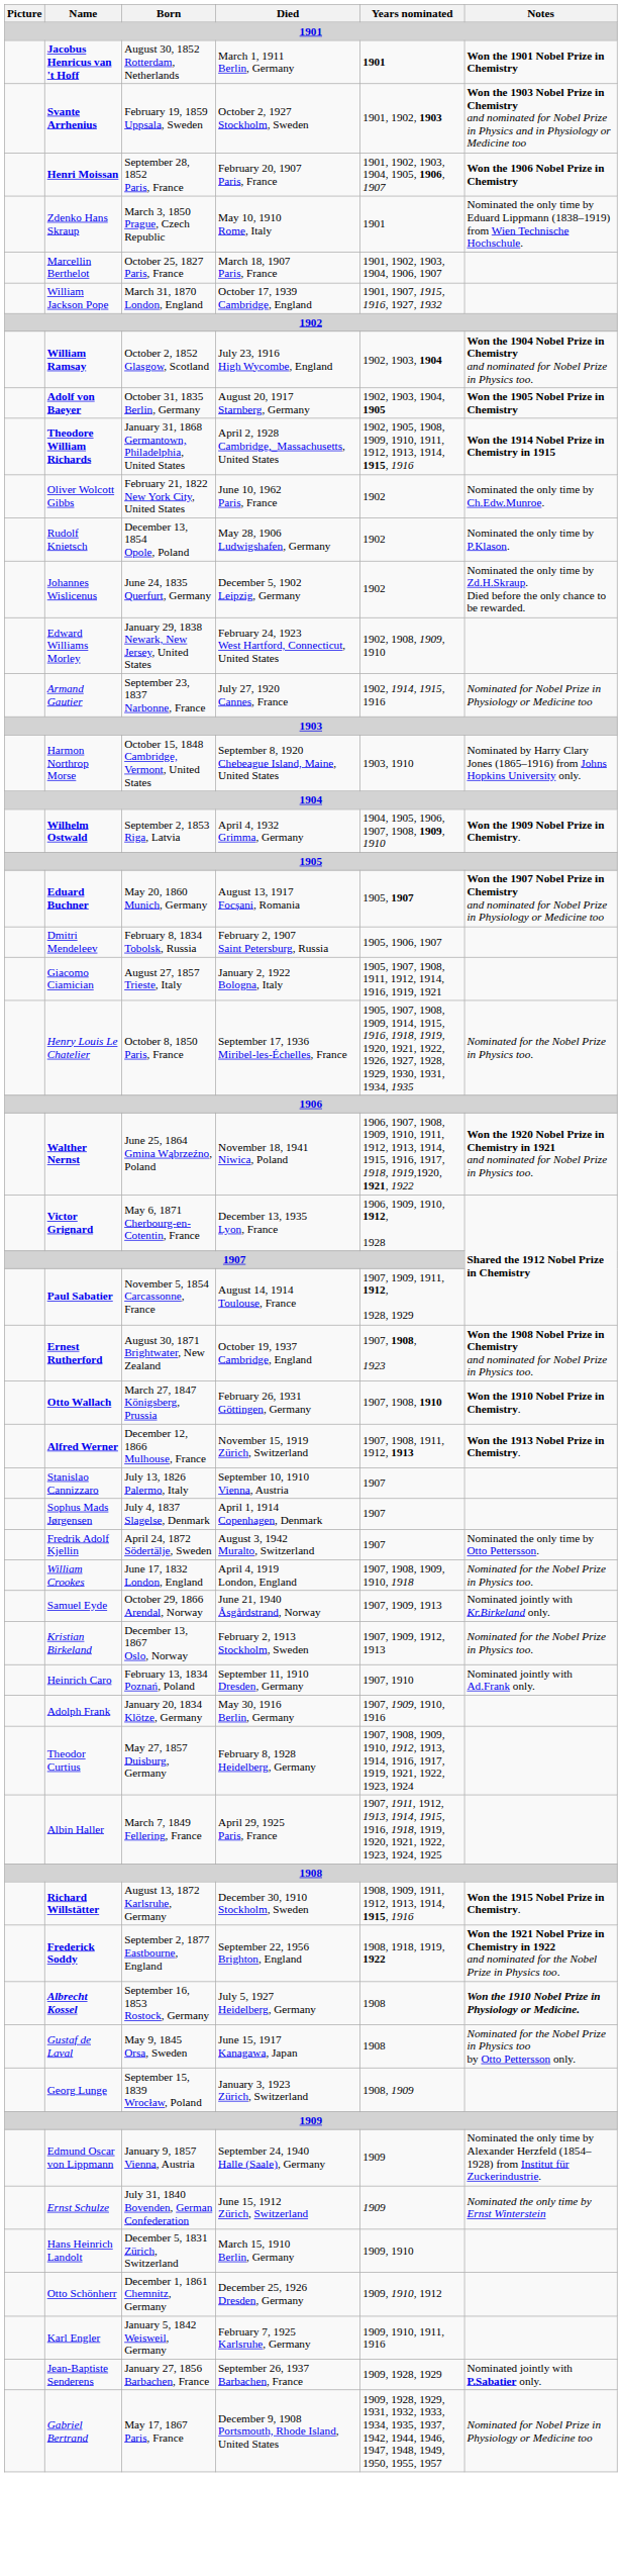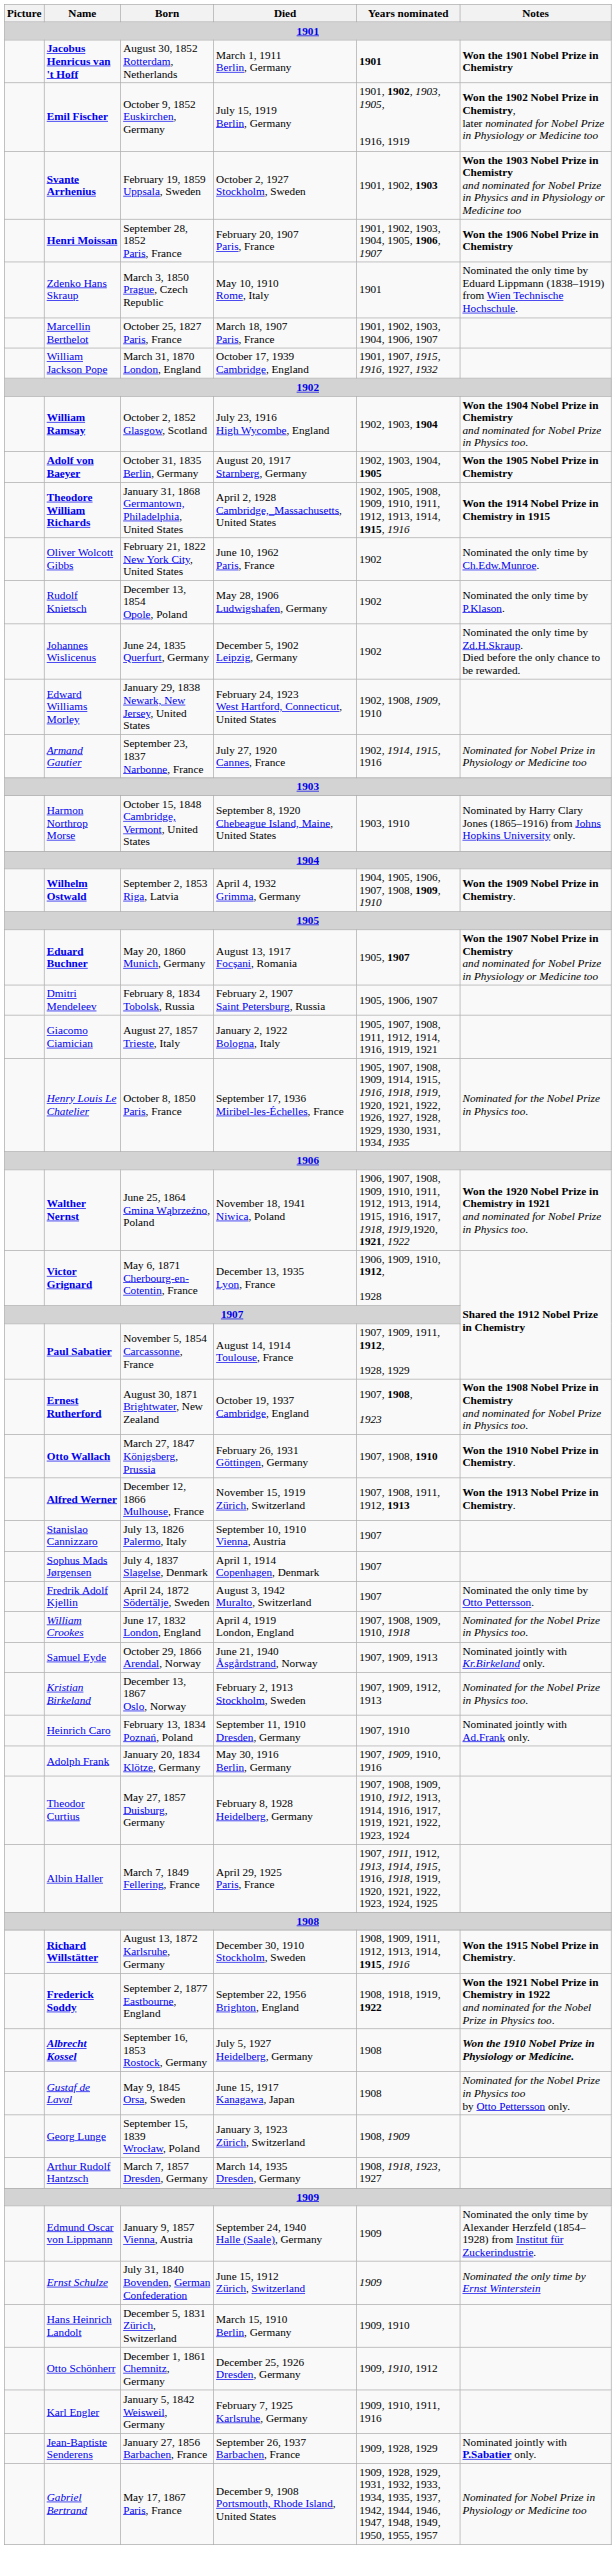 <table class="wikitable sortable">
 <tr>
 <th class=unsortable>Picture</th>
 <th>Name</th>
 <th>Born</th>
 <th>Died</th>
 <th width=140>Years nominated</th>
 <th class=unsortable>Notes</th>
 </tr>
 <tr id="1901">
 <td colspan=6 align=center style="background:lightgray;white-space:nowrap"><strong><a href='#'>1901</a></strong></td>
 </tr>
 <tr>
 <td></td>
 <td><strong><a href='#'>Jacobus Henricus van 't Hoff</a></strong></td>
 <td>August 30, 1852 <br> <a href='#'>Rotterdam</a>, Netherlands</td>
 <td>March 1, 1911 <br> <a href='#'>Berlin</a>, Germany</td>
 <td><strong>1901</strong></td>
 <td><strong>Won the 1901 Nobel Prize in Chemistry</strong></td>
+</tr>
+<tr>
+<td></td>
+<td><strong><a href='#'>Emil Fischer</a></strong></td>
+<td>October 9, 1852 <br> <a href='#'>Euskirchen</a>, Germany</td>
+<td>July 15, 1919 <br> <a href='#'>Berlin</a>, Germany</td>
+<td>1901, <strong>1902</strong>, <em>1903, 1905</em>,<br><br><br>1916, 1919</td>
+<td><strong>Won the 1902 Nobel Prize in Chemistry</strong>,<br>later <em>nominated for Nobel Prize in Physiology or Medicine too</em></td>
 </tr>
 <tr>
 <td></td>
 <td><strong><a href='#'>Svante Arrhenius</a></strong></td>
 <td>February 19, 1859 <br> <a href='#'>Uppsala</a>, Sweden</td>
 <td>October 2, 1927 <br> <a href='#'>Stockholm</a>, Sweden</td>
 <td>1901, 1902, <strong>1903</strong></td>
 <td><strong>Won the 1903 Nobel Prize in Chemistry</strong><br><em>and nominated for Nobel Prize in Physics and in Physiology or Medicine too</em></td>
 </tr>
 <tr>
 <td></td>
 <td><strong><a href='#'>Henri Moissan</a></strong></td>
 <td>September 28, 1852 <br> <a href='#'>Paris</a>, France</td>
 <td>February 20, 1907 <br> <a href='#'>Paris</a>, France</td>
 <td>1901, 1902, 1903, 1904, 1905, <strong>1906</strong>, <em>1907</em></td>
 <td><strong>Won the 1906 Nobel Prize in Chemistry</strong></td>
 </tr>
 <tr>
 <td></td>
 <td><a href='#'>Zdenko Hans Skraup</a></td>
 <td>March 3, 1850 <br> <a href='#'>Prague</a>, Czech Republic</td>
 <td>May 10, 1910 <br> <a href='#'>Rome</a>, Italy</td>
 <td>1901</td>
 <td>Nominated the only time by Eduard Lippmann (1838–1919) from <a href='#'>Wien Technische Hochschule</a>.</td>
 </tr>
 <tr>
 <td></td>
 <td><a href='#'>Marcellin Berthelot</a></td>
 <td>October 25, 1827 <br> <a href='#'>Paris</a>, France</td>
 <td>March 18, 1907 <br> <a href='#'>Paris</a>, France</td>
 <td>1901, 1902, 1903, 1904, 1906, 1907</td>
 <td></td>
 </tr>
 <tr>
 <td></td>
 <td><a href='#'>William Jackson Pope</a></td>
 <td>March 31, 1870 <br> <a href='#'>London</a>, England</td>
 <td>October 17, 1939 <br> <a href='#'>Cambridge</a>, England</td>
 <td>1901, 1907, <em>1915, 1916</em>, 1927, <em>1932</em></td>
 <td></td>
 </tr>
 <tr id="1902">
 <td colspan=6 align=center style="background:lightgray;white-space:nowrap"><strong><a href='#'>1902</a></strong></td>
 </tr>
 <tr>
 <td></td>
 <td><strong><a href='#'>William Ramsay</a></strong></td>
 <td>October 2, 1852 <br> <a href='#'>Glasgow</a>, Scotland</td>
 <td>July 23, 1916 <br> <a href='#'>High Wycombe</a>, England</td>
 <td>1902, 1903, <strong>1904</strong></td>
 <td><strong>Won the 1904 Nobel Prize in Chemistry</strong><br><em>and nominated for Nobel Prize in Physics too</em>.</td>
 </tr>
 <tr>
 <td></td>
 <td><strong><a href='#'>Adolf von Baeyer</a></strong></td>
 <td>October 31, 1835 <br> <a href='#'>Berlin</a>, Germany</td>
 <td>August 20, 1917 <br> <a href='#'>Starnberg</a>, Germany</td>
 <td>1902, 1903, 1904, <strong>1905</strong></td>
 <td><strong>Won the 1905 Nobel Prize in Chemistry</strong></td>
 </tr>
 <tr>
 <td></td>
 <td><strong><a href='#'>Theodore William Richards</a></strong></td>
 <td>January 31, 1868 <br> <a href='#'>Germantown, Philadelphia</a>, United States</td>
 <td>April 2, 1928 <br> <a href='#'>Cambridge,_Massachusetts</a>, United States</td>
 <td>1902, 1905, 1908, 1909, 1910, 1911, 1912, 1913, 1914, <strong>1915</strong>, <em>1916</em></td>
 <td><strong>Won the 1914 Nobel Prize in Chemistry in 1915</strong></td>
 </tr>
 <tr>
 <td></td>
 <td><a href='#'>Oliver Wolcott Gibbs</a></td>
 <td>February 21, 1822 <br> <a href='#'>New York City</a>, United States</td>
 <td>June 10, 1962 <br> <a href='#'>Paris</a>, France</td>
 <td>1902</td>
 <td>Nominated the only time by <a href='#'>Ch.Edw.Munroe</a>.</td>
 </tr>
 <tr>
 <td></td>
 <td><a href='#'>Rudolf Knietsch</a></td>
 <td>December 13, 1854 <br> <a href='#'>Opole</a>, Poland</td>
 <td>May 28, 1906 <br> <a href='#'>Ludwigshafen</a>, Germany</td>
 <td>1902</td>
 <td>Nominated the only time by <a href='#'>P.Klason</a>.</td>
 </tr>
 <tr>
 <td></td>
 <td><a href='#'>Johannes Wislicenus</a></td>
 <td>June 24, 1835 <br> <a href='#'>Querfurt</a>, Germany</td>
 <td>December 5, 1902 <br> <a href='#'>Leipzig</a>, Germany</td>
 <td>1902</td>
 <td>Nominated the only time by <a href='#'>Zd.H.Skraup</a>.<br>Died before the only chance to be rewarded.</td>
 </tr>
 <tr>
 <td></td>
 <td><a href='#'>Edward Williams Morley</a></td>
 <td>January 29, 1838 <br> <a href='#'>Newark, New Jersey</a>, United States</td>
 <td>February 24, 1923 <br> <a href='#'>West Hartford, Connecticut</a>, United States</td>
 <td>1902, 1908, <em>1909</em>, 1910</td>
 <td></td>
 </tr>
 <tr>
 <td></td>
 <td><em><a href='#'>Armand Gautier</a></em></td>
 <td>September 23, 1837 <br> <a href='#'>Narbonne</a>, France</td>
 <td>July 27, 1920 <br> <a href='#'>Cannes</a>, France</td>
 <td>1902, <em>1914, 1915</em>, 1916</td>
 <td><em>Nominated for Nobel Prize in Physiology or Medicine too</em></td>
 </tr>
 <tr id="1903">
 <td colspan=6 align=center style="background:lightgray;white-space:nowrap"><strong><a href='#'>1903</a></strong></td>
 </tr>
 <tr>
 <td></td>
 <td><a href='#'>Harmon Northrop Morse</a></td>
 <td>October 15, 1848 <br> <a href='#'>Cambridge, Vermont</a>, United States</td>
 <td>September 8, 1920 <br> <a href='#'>Chebeague Island, Maine</a>, United States</td>
 <td>1903, 1910</td>
 <td>Nominated by Harry Clary Jones (1865–1916) from <a href='#'>Johns Hopkins University</a> only.</td>
 </tr>
 <tr id="1904">
 <td colspan=6 align=center style="background:lightgray;white-space:nowrap"><strong><a href='#'>1904</a></strong></td>
 </tr>
 <tr>
 <td></td>
 <td><strong><a href='#'>Wilhelm Ostwald</a></strong></td>
 <td>September 2, 1853 <br> <a href='#'>Riga</a>, Latvia</td>
 <td>April 4, 1932 <br> <a href='#'>Grimma</a>, Germany</td>
 <td>1904, 1905, 1906, 1907, 1908, <strong>1909</strong>, <em>1910</em></td>
 <td><strong>Won the 1909 Nobel Prize in Chemistry</strong>.</td>
 </tr>
 <tr id="1905">
 <td colspan=6 align=center style="background:lightgray;white-space:nowrap"><strong><a href='#'>1905</a></strong></td>
 </tr>
 <tr>
 <td></td>
 <td><strong><a href='#'>Eduard Buchner</a></strong></td>
 <td>May 20, 1860 <br> <a href='#'>Munich</a>, Germany</td>
 <td>August 13, 1917 <br> <a href='#'>Focșani</a>, Romania</td>
 <td>1905, <strong>1907</strong></td>
 <td><strong>Won the 1907 Nobel Prize in Chemistry</strong><br><em>and nominated for Nobel Prize in Physiology or Medicine too</em></td>
 </tr>
 <tr>
 <td></td>
 <td><a href='#'>Dmitri Mendeleev</a></td>
 <td>February 8, 1834 <br> <a href='#'>Tobolsk</a>, Russia</td>
 <td>February 2, 1907 <br> <a href='#'>Saint Petersburg</a>, Russia</td>
 <td>1905, 1906, 1907</td>
 <td></td>
 </tr>
 <tr>
 <td></td>
 <td><a href='#'>Giacomo Ciamician</a></td>
 <td>August 27, 1857 <br> <a href='#'>Trieste</a>, Italy</td>
 <td>January 2, 1922 <br> <a href='#'>Bologna</a>, Italy</td>
 <td>1905, 1907, 1908, 1911, 1912, 1914, 1916, 1919, 1921</td>
 <td></td>
 </tr>
 <tr>
 <td></td>
 <td><em><a href='#'>Henry Louis Le Chatelier</a></em></td>
 <td>October 8, 1850 <br> <a href='#'>Paris</a>, France</td>
 <td>September 17, 1936 <br> <a href='#'>Miribel-les-Échelles</a>, France</td>
 <td>1905, 1907, 1908, 1909, 1914, 1915, <em>1916, 1918, 1919</em>, 1920, 1921, 1922, 1926, 1927, 1928, 1929, 1930, 1931, 1934, <em>1935</em></td>
 <td><em>Nominated for the Nobel Prize in Physics too</em>.</td>
 </tr>
 <tr id="1906">
 <td colspan=6 align=center style="background:lightgray;white-space:nowrap"><strong><a href='#'>1906</a></strong></td>
 </tr>
 <tr>
 <td></td>
 <td><strong><a href='#'>Walther Nernst</a></strong></td>
 <td>June 25, 1864 <br> <a href='#'>Gmina Wąbrzeźno</a>, Poland</td>
 <td>November 18, 1941 <br> <a href='#'>Niwica</a>, Poland</td>
 <td>1906, 1907, 1908, 1909, 1910, 1911, 1912, 1913, 1914, 1915, 1916, 1917, <em>1918, 1919</em>,1920, <strong>1921</strong>, <em>1922</em></td>
 <td><strong>Won the 1920 Nobel Prize in Chemistry in 1921</strong><br><em>and nominated for Nobel Prize in Physics too</em>.</td>
 </tr>
 <tr>
 <td></td>
 <td><strong><a href='#'>Victor Grignard</a></strong></td>
 <td>May 6, 1871 <br> <a href='#'>Cherbourg-en-Cotentin</a>, France</td>
 <td>December 13, 1935 <br> <a href='#'>Lyon</a>, France</td>
 <td>1906, 1909, 1910, <strong>1912</strong>, <br> <br> 1928</td>
 <td rowspan=3><br><br><br><strong>Shared the 1912 Nobel Prize in Chemistry</strong><br><br><br></td>
 </tr>
 <tr id="1907">
 <td colspan=5 align=center style="background:lightgray;white-space:nowrap"><strong><a href='#'>1907</a></strong></td>
 </tr>
 <tr>
 <td></td>
 <td><strong><a href='#'>Paul Sabatier</a></strong></td>
 <td>November 5, 1854 <br> <a href='#'>Carcassonne</a>, France</td>
 <td>August 14, 1914 <br> <a href='#'>Toulouse</a>, France</td>
 <td>1907, 1909, 1911, <strong>1912</strong>, <br> <br> 1928, 1929</td>
 </tr>
 <tr>
 <td></td>
 <td><strong><a href='#'>Ernest Rutherford</a></strong></td>
 <td>August 30, 1871 <br> <a href='#'>Brightwater</a>, New Zealand</td>
 <td>October 19, 1937 <br> <a href='#'>Cambridge</a>, England</td>
 <td>1907, <strong>1908</strong>,<br><br><em>1923</em></td>
 <td><strong>Won the 1908 Nobel Prize in Chemistry</strong><br><em>and nominated for Nobel Prize in Physics too</em>.</td>
 </tr>
 <tr>
 <td></td>
 <td><strong><a href='#'>Otto Wallach</a></strong></td>
 <td>March 27, 1847 <br> <a href='#'>Königsberg</a>, <a href='#'>Prussia</a></td>
 <td>February 26, 1931 <br> <a href='#'>Göttingen</a>, Germany</td>
 <td>1907, 1908, <strong>1910</strong></td>
 <td><strong>Won the 1910 Nobel Prize in Chemistry</strong>.</td>
 </tr>
 <tr>
 <td></td>
 <td><strong><a href='#'>Alfred Werner</a></strong></td>
 <td>December 12, 1866 <br>  <a href='#'>Mulhouse</a>, France</td>
 <td>November 15, 1919 <br> <a href='#'>Zürich</a>, Switzerland</td>
 <td>1907, 1908, 1911, 1912, <strong>1913</strong></td>
 <td><strong>Won the 1913 Nobel Prize in Chemistry</strong>.</td>
 </tr>
 <tr>
 <td></td>
 <td><a href='#'>Stanislao Cannizzaro</a></td>
 <td>July 13, 1826 <br> <a href='#'>Palermo</a>, Italy</td>
 <td>September 10, 1910 <br> <a href='#'>Vienna</a>, Austria</td>
 <td>1907</td>
 <td></td>
 </tr>
 <tr>
 <td></td>
 <td><a href='#'>Sophus Mads Jørgensen</a></td>
 <td>July 4, 1837 <br> <a href='#'>Slagelse</a>, Denmark</td>
 <td>April 1, 1914 <br> <a href='#'>Copenhagen</a>, Denmark</td>
 <td>1907</td>
 <td></td>
 </tr>
 <tr>
 <td></td>
 <td><a href='#'>Fredrik Adolf Kjellin</a></td>
 <td>April 24, 1872 <br> <a href='#'>Södertälje</a>, Sweden</td>
 <td>August 3, 1942 <br> <a href='#'>Muralto</a>, Switzerland</td>
 <td>1907</td>
 <td>Nominated the only time by <a href='#'>Otto Pettersson</a>.</td>
 </tr>
 <tr>
 <td></td>
 <td><em><a href='#'>William Crookes</a></em></td>
 <td>June 17, 1832 <br> <a href='#'>London</a>, England</td>
 <td>April 4, 1919 <br> London, England</td>
 <td>1907, 1908, 1909, 1910, <em>1918</em></td>
 <td><em>Nominated for the Nobel Prize in Physics too</em>.</td>
 </tr>
 <tr>
 <td></td>
 <td><a href='#'>Samuel Eyde</a></td>
 <td>October 29, 1866 <br> <a href='#'>Arendal</a>, Norway</td>
 <td>June 21, 1940 <br> <a href='#'>Åsgårdstrand</a>, Norway</td>
 <td>1907, 1909, 1913</td>
 <td>Nominated jointly with <em><a href='#'>Kr.Birkeland</a></em> only.</td>
 </tr>
 <tr>
 <td></td>
 <td><em><a href='#'>Kristian Birkeland</a></em></td>
 <td>December 13, 1867 <br> <a href='#'>Oslo</a>, Norway</td>
 <td>February 2, 1913 <br> <a href='#'>Stockholm</a>, Sweden</td>
 <td>1907, 1909, 1912, 1913</td>
 <td><em>Nominated for the Nobel Prize in Physics too</em>.</td>
 </tr>
 <tr>
 <td></td>
 <td><a href='#'>Heinrich Caro</a></td>
 <td>February 13, 1834 <br> <a href='#'>Poznań</a>, Poland</td>
 <td>September 11, 1910 <br> <a href='#'>Dresden</a>, Germany</td>
 <td>1907, 1910</td>
 <td>Nominated jointly with <a href='#'>Ad.Frank</a> only.</td>
 </tr>
 <tr>
 <td></td>
 <td><a href='#'>Adolph Frank</a></td>
 <td>January 20, 1834 <br> <a href='#'>Klötze</a>, Germany</td>
 <td>May 30, 1916 <br> <a href='#'>Berlin</a>, Germany</td>
 <td>1907, <em>1909</em>, 1910, 1916</td>
 <td></td>
 </tr>
 <tr>
 <td></td>
 <td><a href='#'>Theodor Curtius</a></td>
 <td>May 27, 1857 <br> <a href='#'>Duisburg</a>, Germany</td>
 <td>February 8, 1928 <br> <a href='#'>Heidelberg</a>, Germany</td>
 <td>1907, 1908, 1909, 1910, <em>1912</em>, 1913, 1914, 1916, 1917, 1919, 1921, 1922, 1923, 1924</td>
 <td></td>
 </tr>
 <tr>
 <td></td>
 <td><a href='#'>Albin Haller</a></td>
 <td>March 7, 1849 <br> <a href='#'>Fellering</a>, France</td>
 <td>April 29, 1925 <br> <a href='#'>Paris</a>, France</td>
 <td>1907, <em>1911</em>, 1912, <em>1913, 1914, 1915</em>, 1916, <em>1918</em>, 1919, 1920, 1921, 1922, 1923, 1924, 1925</td>
 <td></td>
 </tr>
 <tr id="1908">
 <td colspan=6 align=center style="background:lightgray;white-space:nowrap"><strong><a href='#'>1908</a></strong></td>
 </tr>
 <tr>
 <td></td>
 <td><strong><a href='#'>Richard Willstätter</a></strong></td>
 <td>August 13, 1872 <br> <a href='#'>Karlsruhe</a>, Germany</td>
 <td>December 30, 1910 <br> <a href='#'>Stockholm</a>, Sweden</td>
 <td>1908, 1909, 1911, 1912, 1913, 1914, <strong>1915</strong>, <em>1916</em></td>
 <td><strong>Won the 1915 Nobel Prize in Chemistry</strong>.</td>
 </tr>
 <tr>
 <td></td>
 <td><strong><a href='#'>Frederick Soddy</a></strong></td>
 <td>September 2, 1877 <br> <a href='#'>Eastbourne</a>, England</td>
 <td>September 22, 1956 <br> <a href='#'>Brighton</a>, England</td>
 <td>1908, 1918, 1919, <strong>1922</strong></td>
 <td><strong>Won the 1921 Nobel Prize in Chemistry in 1922</strong><br><em>and nominated for the Nobel Prize in Physics too</em>.</td>
 </tr>
 <tr>
 <td></td>
 <td><strong><em><a href='#'>Albrecht Kossel</a></em></strong></td>
 <td>September 16, 1853 <br> <a href='#'>Rostock</a>, Germany</td>
 <td>July 5, 1927 <br> <a href='#'>Heidelberg</a>, Germany</td>
 <td>1908</td>
 <td><strong><em>Won the 1910 Nobel Prize in Physiology or Medicine.</em></strong></td>
 </tr>
 <tr>
 <td></td>
 <td><em><a href='#'>Gustaf de Laval</a></em></td>
 <td>May 9, 1845 <br> <a href='#'>Orsa</a>, Sweden</td>
 <td>June 15, 1917 <br> <a href='#'>Kanagawa</a>, Japan</td>
 <td>1908</td>
 <td><em>Nominated for the Nobel Prize in Physics too</em><br>by <a href='#'>Otto Pettersson</a> only.</td>
 </tr>
 <tr>
 <td></td>
 <td><a href='#'>Georg Lunge</a></td>
 <td>September 15, 1839 <br> <a href='#'>Wrocław</a>, Poland</td>
 <td>January 3, 1923 <br> <a href='#'>Zürich</a>, Switzerland</td>
 <td>1908, <em>1909</em></td>
 <td></td>
 </tr>
+<tr>
+<td></td>
+<td><a href='#'>Arthur Rudolf Hantzsch</a></td>
+<td>March 7, 1857 <br> <a href='#'>Dresden</a>, Germany</td>
+<td>March 14, 1935 <br> <a href='#'>Dresden</a>, Germany</td>
+<td>1908, <em>1918, 1923</em>, 1927</td>
+<td></td>
+</tr>
 <tr id="1909">
 <td colspan=6 align=center style="background:lightgray;white-space:nowrap"><strong><a href='#'>1909</a></strong></td>
 </tr>
 <tr>
 <td></td>
 <td><a href='#'>Edmund Oscar von Lippmann</a></td>
 <td>January 9, 1857 <br> <a href='#'>Vienna</a>, Austria</td>
 <td>September 24, 1940 <br> <a href='#'>Halle (Saale)</a>, Germany</td>
 <td>1909</td>
 <td>Nominated the only time by Alexander Herzfeld (1854–1928) from <a href='#'>Institut für Zuckerindustrie</a>.</td>
 </tr>
 <tr>
 <td></td>
 <td><em><a href='#'>Ernst Schulze</a></em></td>
 <td>July 31, 1840<br> <a href='#'>Bovenden</a>, <a href='#'>German Confederation</a></td>
 <td>June 15, 1912 <br> <a href='#'>Zürich</a>, <a href='#'>Switzerland</a></td>
 <td><em>1909</em></td>
 <td><em>Nominated the only time by <a href='#'>Ernst Winterstein</a></em></td>
 </tr>
 <tr>
 <td></td>
 <td><a href='#'>Hans Heinrich Landolt</a></td>
 <td>December 5, 1831 <br> <a href='#'>Zürich</a>, Switzerland</td>
 <td>March 15, 1910 <br> <a href='#'>Berlin</a>, Germany</td>
 <td>1909, 1910</td>
 <td></td>
 </tr>
 <tr>
 <td></td>
 <td><a href='#'>Otto Schönherr</a></td>
 <td>December 1, 1861 <br> <a href='#'>Chemnitz</a>, Germany</td>
 <td>December 25, 1926 <br> <a href='#'>Dresden</a>, Germany</td>
 <td>1909, <em>1910</em>, 1912</td>
 <td></td>
 </tr>
 <tr>
 <td></td>
 <td><a href='#'>Karl Engler</a></td>
 <td>January 5, 1842 <br> <a href='#'>Weisweil</a>, Germany</td>
 <td>February 7, 1925 <br> <a href='#'>Karlsruhe</a>, Germany</td>
 <td>1909, 1910, 1911, 1916</td>
 <td></td>
 </tr>
 <tr>
 <td></td>
 <td><a href='#'>Jean-Baptiste Senderens</a></td>
 <td>January 27, 1856 <br> <a href='#'>Barbachen</a>, France</td>
 <td>September 26, 1937 <br> <a href='#'>Barbachen</a>, France</td>
 <td>1909, 1928, 1929</td>
 <td>Nominated jointly with <strong><a href='#'>P.Sabatier</a></strong> only.</td>
 </tr>
 <tr>
 <td></td>
 <td><em><a href='#'>Gabriel Bertrand</a></em></td>
 <td>May 17, 1867 <br> <a href='#'>Paris</a>, France</td>
 <td>December 9, 1908 <br> <a href='#'>Portsmouth, Rhode Island</a>, United States</td>
 <td>1909, 1928, 1929, 1931, 1932, 1933, 1934, 1935, 1937, 1942, 1944, 1946, 1947, 1948, 1949, 1950, 1955, 1957</td>
 <td><em>Nominated for Nobel Prize in Physiology or Medicine too</em></td>
 </tr>
 </table>
